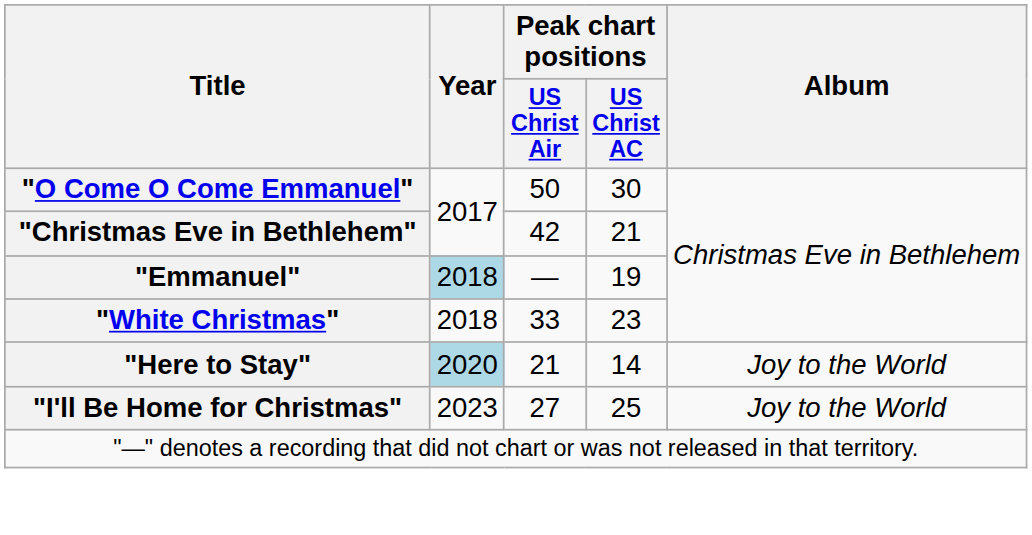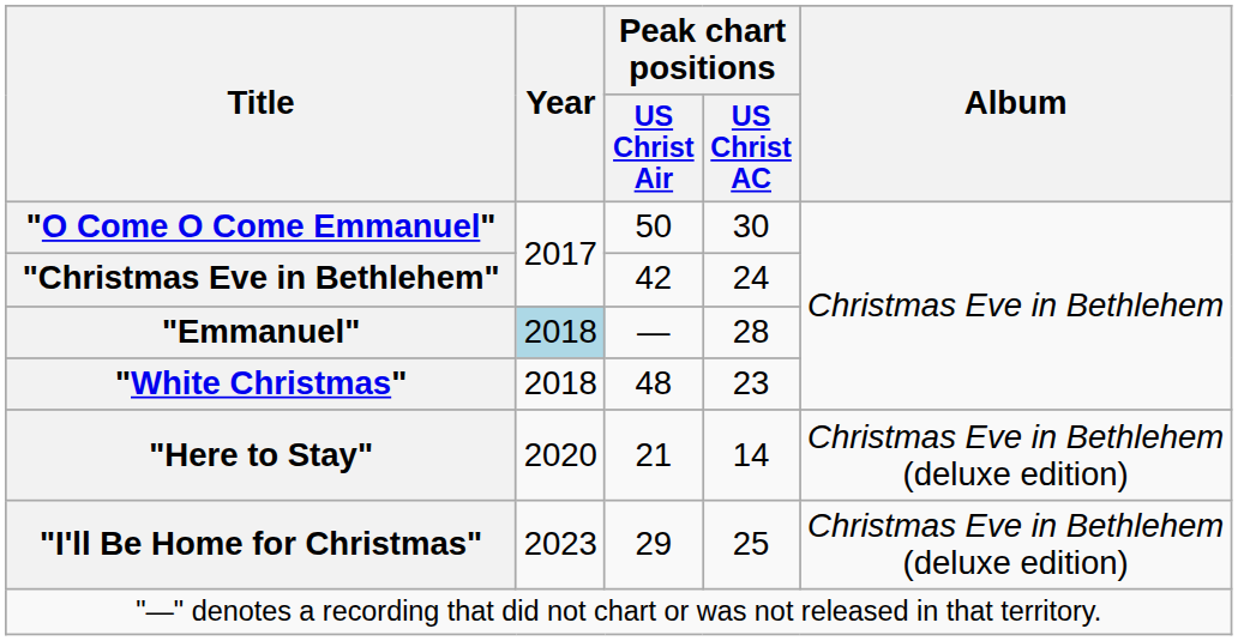 <table class="wikitable plainrowheaders" style="text-align:center;">
 <tr>
 <th rowspan="2" scope="col" style="width:15em;">Title</th>
 <th rowspan="2">Year</th>
 <th colspan="2">Peak chart positions</th>
 <th rowspan="2">Album</th>
 </tr>
 <tr>
 <th scope="col" style="width:3em;font-size:85%;"><a href='#'>US<br>Christ<br>Air</a><br></th>
 <th scope="col" style="width:3em;font-size:85%;"><a href='#'>US<br>Christ<br>AC</a><br></th>
 </tr>
 <tr>
 <th scope="row">"<a href='#'>O Come O Come Emmanuel</a>"</th>
 <td rowspan="2">2017</td>
 <td>50</td>
 <td>30</td>
 <td rowspan="4"><em>Christmas Eve in Bethlehem</em></td>
 </tr>
 <tr>
 <th scope="row">"Christmas Eve in Bethlehem"</th>
 <td>42</td>
-<td>21</td>
+<td>24</td>
 </tr>
 <tr>
 <th scope="row">"Emmanuel"</th>
 <td style="background: lightblue;">2018</td>
 <td>—</td>
-<td>19</td>
+<td>28</td>
 </tr>
 <tr>
 <th scope="row">"<a href='#'>White Christmas</a>"</th>
 <td>2018</td>
-<td>33</td>
+<td>48</td>
 <td>23</td>
 </tr>
 <tr>
 <th scope="row">"Here to Stay"</th>
-<td style="background: lightblue;">2020</td>
+<td>2020</td>
 <td>21</td>
 <td>14</td>
-<td><em>Joy to the World</em></td>
+<td><em>Christmas Eve in Bethlehem</em><br>(deluxe edition)</td>
 </tr>
 <tr>
 <th scope="row">"I'll Be Home for Christmas"</th>
 <td>2023</td>
-<td>27</td>
+<td>29</td>
 <td>25</td>
-<td><em>Joy to the World</em></td>
+<td><em>Christmas Eve in Bethlehem</em><br>(deluxe edition)</td>
 </tr>
 <tr>
 <td colspan="11" style="font-size:85%">"—" denotes a recording that did not chart or was not released in that territory.</td>
 </tr>
 </table>
